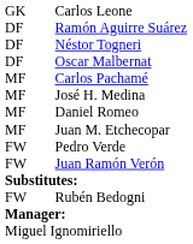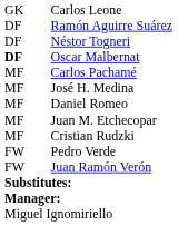 <table cellspacing="0" cellpadding="0" style="font-size:90%; margin:0.2em auto;">
 <tr>
 <th width="25"></th>
 <th width="25"></th>
 </tr>
 <tr>
 <td>GK</td>
 <td></td>
 <td> Carlos Leone</td>
 </tr>
 <tr>
 <td>DF</td>
 <td></td>
 <td> <a href='#'>Ramón Aguirre Suárez</a></td>
 </tr>
 <tr>
 <td>DF</td>
 <td></td>
 <td> <a href='#'>Néstor Togneri</a></td>
 </tr>
 <tr>
-<td>DF</td>
+<td><strong>DF</strong></td>
 <td></td>
 <td> <a href='#'>Oscar Malbernat</a></td>
 </tr>
 <tr>
 <td>MF</td>
 <td></td>
 <td> <a href='#'>Carlos Pachamé</a></td>
 </tr>
 <tr>
 <td>MF</td>
 <td></td>
 <td> José H. Medina</td>
 </tr>
 <tr>
 <td>MF</td>
 <td></td>
 <td> Daniel Romeo</td>
 </tr>
 <tr>
 <td>MF</td>
 <td></td>
 <td> Juan M. Etchecopar</td>
 </tr>
 <tr>
+<td>MF</td>
+<td></td>
+<td> Cristian Rudzki</td>
+<td></td>
+<td></td>
+</tr>
+<tr>
 <td>FW</td>
 <td></td>
 <td> Pedro Verde</td>
 </tr>
 <tr>
 <td>FW</td>
 <td></td>
 <td> <a href='#'>Juan Ramón Verón</a></td>
 </tr>
 <tr>
 <td colspan=3><strong>Substitutes:</strong></td>
 </tr>
 <tr>
-<td>FW</td>
-<td></td>
-<td> Rubén Bedogni</td>
-<td></td>
-<td></td>
-</tr>
-<tr>
 <td colspan=3><strong>Manager:</strong></td>
 </tr>
 <tr>
 <td colspan=4> Miguel Ignomiriello</td>
 </tr>
 </table>
